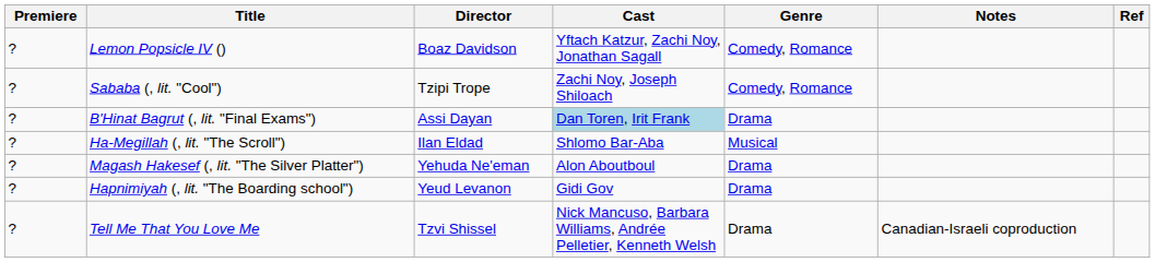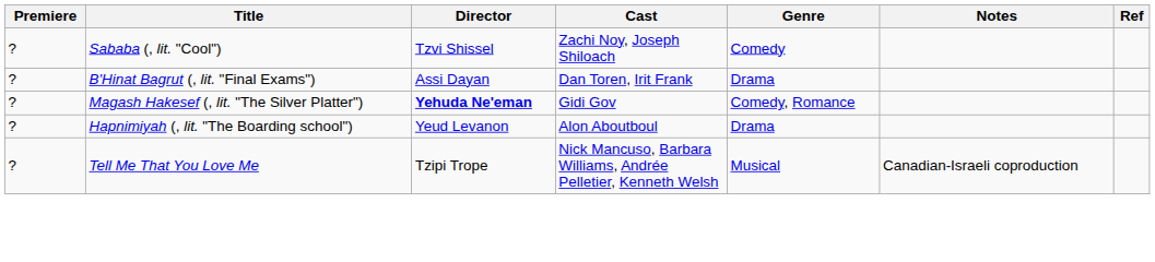 <table class="wikitable">
 <tr>
 <th>Premiere</th>
 <th>Title</th>
 <th>Director</th>
 <th width=15%>Cast</th>
 <th>Genre</th>
 <th>Notes</th>
 <th>Ref</th>
 </tr>
 <tr>
 <td>?</td>
-<td><em><a href='#'>Lemon Popsicle IV</a></em> ()</td>
-<td><a href='#'>Boaz Davidson</a></td>
-<td><a href='#'>Yftach Katzur</a>, <a href='#'>Zachi Noy</a>, <a href='#'>Jonathan Sagall</a></td>
-<td><a href='#'>Comedy</a>, <a href='#'>Romance</a></td>
-<td></td>
-<td></td>
-</tr>
-<tr>
-<td>?</td>
 <td><em><a href='#'>Sababa</a></em> (, <em>lit.</em> "Cool")</td>
-<td>Tzipi Trope</td>
+<td><a href='#'>Tzvi Shissel</a></td>
 <td><a href='#'>Zachi Noy</a>, <a href='#'>Joseph Shiloach</a></td>
-<td><a href='#'>Comedy</a>, <a href='#'>Romance</a></td>
+<td><a href='#'>Comedy</a></td>
 <td></td>
 <td></td>
 </tr>
 <tr>
 <td>?</td>
 <td><em><a href='#'>B'Hinat Bagrut</a></em> (, <em>lit.</em> "Final Exams")</td>
 <td><a href='#'>Assi Dayan</a></td>
-<td style="background: lightblue;"><a href='#'>Dan Toren</a>, <a href='#'>Irit Frank</a></td>
+<td><a href='#'>Dan Toren</a>, <a href='#'>Irit Frank</a></td>
 <td><a href='#'>Drama</a></td>
 <td></td>
 <td></td>
 </tr>
 <tr>
 <td>?</td>
-<td><em><a href='#'>Ha-Megillah</a></em> (, <em>lit.</em> "The Scroll")</td>
-<td><a href='#'>Ilan Eldad</a></td>
-<td><a href='#'>Shlomo Bar-Aba</a></td>
-<td><a href='#'>Musical</a></td>
+<td><em><a href='#'>Magash Hakesef</a></em> (, <em>lit.</em> "The Silver Platter")</td>
+<td><strong><a href='#'>Yehuda Ne'eman</a></strong></td>
+<td><a href='#'>Gidi Gov</a></td>
+<td><a href='#'>Comedy</a>, <a href='#'>Romance</a></td>
 <td></td>
 <td></td>
 </tr>
 <tr>
 <td>?</td>
-<td><em><a href='#'>Magash Hakesef</a></em> (, <em>lit.</em> "The Silver Platter")</td>
-<td><a href='#'>Yehuda Ne'eman</a></td>
+<td><em><a href='#'>Hapnimiyah</a></em> (, <em>lit.</em> "The Boarding school")</td>
+<td><a href='#'>Yeud Levanon</a></td>
 <td><a href='#'>Alon Aboutboul</a></td>
 <td><a href='#'>Drama</a></td>
 <td></td>
 <td></td>
 </tr>
 <tr>
 <td>?</td>
-<td><em><a href='#'>Hapnimiyah</a></em> (, <em>lit.</em> "The Boarding school")</td>
-<td><a href='#'>Yeud Levanon</a></td>
-<td><a href='#'>Gidi Gov</a></td>
-<td><a href='#'>Drama</a></td>
-<td></td>
-<td></td>
-</tr>
-<tr>
-<td>?</td>
 <td><em><a href='#'>Tell Me That You Love Me</a></em></td>
-<td><a href='#'>Tzvi Shissel</a></td>
+<td>Tzipi Trope</td>
 <td><a href='#'>Nick Mancuso</a>, <a href='#'>Barbara Williams</a>, <a href='#'>Andrée Pelletier</a>, <a href='#'>Kenneth Welsh</a></td>
-<td>Drama</td>
+<td><a href='#'>Musical</a></td>
 <td>Canadian-Israeli coproduction</td>
 <td></td>
 </tr>
 </table>
